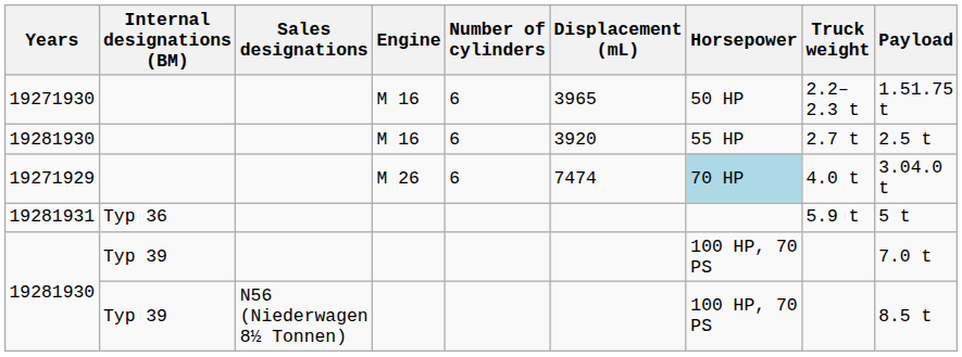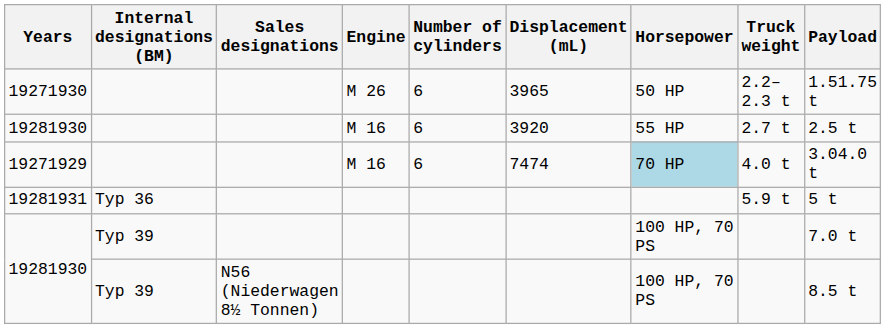 <table class="wikitable sortable" style="text-align: left;">
 <tr>
 <th>Years</th>
 <th>Internal designations (BM)</th>
 <th>Sales designations</th>
 <th>Engine</th>
 <th>Number of cylinders</th>
 <th>Displacement (mL)</th>
 <th>Horsepower</th>
 <th>Truck weight</th>
 <th>Payload</th>
 </tr>
 <tr>
 <td>19271930</td>
 <td></td>
 <td></td>
-<td>M 16</td>
+<td>M 26</td>
 <td>6</td>
 <td>3965</td>
 <td>50 HP</td>
 <td>2.2–2.3 t</td>
 <td>1.51.75 t</td>
 </tr>
 <tr>
 <td>19281930</td>
 <td></td>
 <td></td>
 <td>M 16</td>
 <td>6</td>
 <td>3920</td>
 <td>55 HP</td>
 <td>2.7 t</td>
 <td>2.5 t</td>
 </tr>
 <tr>
 <td>19271929</td>
 <td></td>
 <td></td>
-<td>M 26</td>
+<td>M 16</td>
 <td>6</td>
 <td>7474</td>
 <td style="background: lightblue;">70 HP</td>
 <td>4.0 t</td>
 <td>3.04.0 t</td>
 </tr>
 <tr>
 <td>19281931</td>
 <td>Typ 36</td>
 <td></td>
 <td></td>
 <td></td>
 <td></td>
 <td></td>
 <td>5.9 t</td>
 <td>5 t</td>
 </tr>
 <tr>
 <td rowspan="2">19281930</td>
 <td>Typ 39</td>
 <td></td>
 <td></td>
 <td></td>
 <td></td>
 <td>100 HP, 70 PS</td>
 <td></td>
 <td>7.0 t</td>
 </tr>
 <tr>
 <td>Typ 39</td>
 <td>N56 (Niederwagen 8½ Tonnen)</td>
 <td></td>
 <td></td>
 <td></td>
 <td>100 HP, 70 PS</td>
 <td></td>
 <td>8.5 t</td>
 </tr>
 </table>
